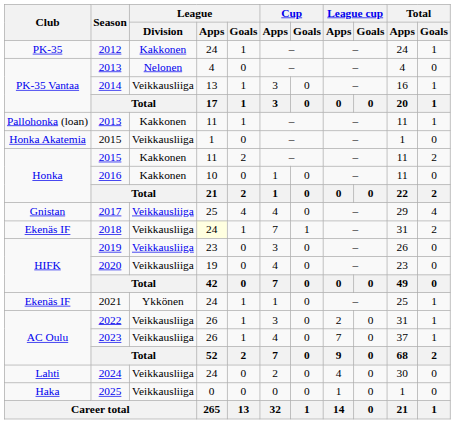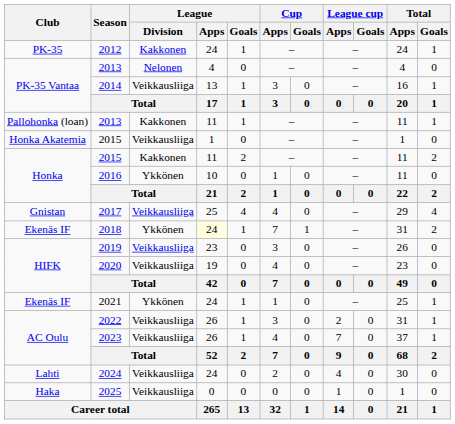 <table class="wikitable" style="text-align:center">
 <tr>
 <th rowspan="2">Club</th>
 <th rowspan="2">Season</th>
 <th colspan="3">League</th>
 <th colspan="2"><a href='#'>Cup</a></th>
 <th colspan="2"><a href='#'>League cup</a></th>
 <th colspan="2">Total</th>
 </tr>
 <tr>
 <th>Division</th>
 <th>Apps</th>
 <th>Goals</th>
 <th>Apps</th>
 <th>Goals</th>
 <th>Apps</th>
 <th>Goals</th>
 <th>Apps</th>
 <th>Goals</th>
 </tr>
 <tr>
 <td><a href='#'>PK-35</a></td>
 <td><a href='#'>2012</a></td>
 <td><a href='#'>Kakkonen</a></td>
 <td>24</td>
 <td>1</td>
 <td colspan=2>–</td>
 <td colspan=2>–</td>
 <td>24</td>
 <td>1</td>
 </tr>
 <tr>
 <td rowspan=3><a href='#'>PK-35 Vantaa</a></td>
 <td><a href='#'>2013</a></td>
 <td><a href='#'>Nelonen</a></td>
 <td>4</td>
 <td>0</td>
 <td colspan=2>–</td>
 <td colspan=2>–</td>
 <td>4</td>
 <td>0</td>
 </tr>
 <tr>
 <td><a href='#'>2014</a></td>
 <td>Veikkausliiga</td>
 <td>13</td>
 <td>1</td>
 <td>3</td>
 <td>0</td>
 <td colspan=2>–</td>
 <td>16</td>
 <td>1</td>
 </tr>
 <tr>
 <th colspan=2>Total</th>
 <th>17</th>
 <th>1</th>
 <th>3</th>
 <th>0</th>
 <th>0</th>
 <th>0</th>
 <th>20</th>
 <th>1</th>
 </tr>
 <tr>
 <td><a href='#'>Pallohonka</a> (loan)</td>
 <td><a href='#'>2013</a></td>
 <td>Kakkonen</td>
 <td>11</td>
 <td>1</td>
 <td colspan=2>–</td>
 <td colspan=2>–</td>
 <td>11</td>
 <td>1</td>
 </tr>
 <tr>
 <td><a href='#'>Honka Akatemia</a></td>
 <td>2015</td>
 <td>Veikkausliiga</td>
 <td>1</td>
 <td>0</td>
 <td colspan=2>–</td>
 <td colspan=2>–</td>
 <td>1</td>
 <td>0</td>
 </tr>
 <tr>
 <td rowspan=3><a href='#'>Honka</a></td>
 <td><a href='#'>2015</a></td>
 <td>Kakkonen</td>
 <td>11</td>
 <td>2</td>
 <td colspan=2>–</td>
 <td colspan=2>–</td>
 <td>11</td>
 <td>2</td>
 </tr>
 <tr>
 <td><a href='#'>2016</a></td>
-<td>Kakkonen</td>
+<td>Ykkönen</td>
 <td>10</td>
 <td>0</td>
 <td>1</td>
 <td>0</td>
 <td colspan=2>–</td>
 <td>11</td>
 <td>0</td>
 </tr>
 <tr>
 <th colspan=2>Total</th>
 <th>21</th>
 <th>2</th>
 <th>1</th>
 <th>0</th>
 <th>0</th>
 <th>0</th>
 <th>22</th>
 <th>2</th>
 </tr>
 <tr>
 <td><a href='#'>Gnistan</a></td>
 <td><a href='#'>2017</a></td>
 <td><a href='#'>Veikkausliiga</a></td>
 <td>25</td>
 <td>4</td>
 <td>4</td>
 <td>0</td>
 <td colspan=2>–</td>
 <td>29</td>
 <td>4</td>
 </tr>
 <tr>
 <td><a href='#'>Ekenäs IF</a></td>
 <td><a href='#'>2018</a></td>
-<td>Veikkausliiga</td>
+<td>Ykkönen</td>
 <td style="background: lightyellow;">24</td>
 <td>1</td>
 <td>7</td>
 <td>1</td>
 <td colspan=2>–</td>
 <td>31</td>
 <td>2</td>
 </tr>
 <tr>
 <td rowspan=3><a href='#'>HIFK</a></td>
 <td><a href='#'>2019</a></td>
 <td><a href='#'>Veikkausliiga</a></td>
 <td>23</td>
 <td>0</td>
 <td>3</td>
 <td>0</td>
 <td colspan=2>–</td>
 <td>26</td>
 <td>0</td>
 </tr>
 <tr>
 <td><a href='#'>2020</a></td>
 <td>Veikkausliiga</td>
 <td>19</td>
 <td>0</td>
 <td>4</td>
 <td>0</td>
 <td colspan=2>–</td>
 <td>23</td>
 <td>0</td>
 </tr>
 <tr>
 <th colspan=2>Total</th>
 <th>42</th>
 <th>0</th>
 <th>7</th>
 <th>0</th>
 <th>0</th>
 <th>0</th>
 <th>49</th>
 <th>0</th>
 </tr>
 <tr>
 <td><a href='#'>Ekenäs IF</a></td>
 <td>2021</td>
 <td>Ykkönen</td>
 <td>24</td>
 <td>1</td>
 <td>1</td>
 <td>0</td>
 <td colspan=2>–</td>
 <td>25</td>
 <td>1</td>
 </tr>
 <tr>
 <td rowspan=3><a href='#'>AC Oulu</a></td>
 <td><a href='#'>2022</a></td>
 <td>Veikkausliiga</td>
 <td>26</td>
 <td>1</td>
 <td>3</td>
 <td>0</td>
 <td>2</td>
 <td>0</td>
 <td>31</td>
 <td>1</td>
 </tr>
 <tr>
 <td><a href='#'>2023</a></td>
 <td>Veikkausliiga</td>
 <td>26</td>
 <td>1</td>
 <td>4</td>
 <td>0</td>
 <td>7</td>
 <td>0</td>
 <td>37</td>
 <td>1</td>
 </tr>
 <tr>
 <th colspan=2>Total</th>
 <th>52</th>
 <th>2</th>
 <th>7</th>
 <th>0</th>
 <th>9</th>
 <th>0</th>
 <th>68</th>
 <th>2</th>
 </tr>
 <tr>
 <td><a href='#'>Lahti</a></td>
 <td><a href='#'>2024</a></td>
 <td>Veikkausliiga</td>
 <td>24</td>
 <td>0</td>
 <td>2</td>
 <td>0</td>
 <td>4</td>
 <td>0</td>
 <td>30</td>
 <td>0</td>
 </tr>
 <tr>
 <td><a href='#'>Haka</a></td>
 <td><a href='#'>2025</a></td>
 <td>Veikkausliiga</td>
 <td>0</td>
 <td>0</td>
 <td>0</td>
 <td>0</td>
 <td>1</td>
 <td>0</td>
 <td>1</td>
 <td>0</td>
 </tr>
 <tr>
 <th colspan="3">Career total</th>
 <th>265</th>
 <th>13</th>
 <th>32</th>
 <th>1</th>
 <th>14</th>
 <th>0</th>
 <th>21</th>
 <th>1</th>
 </tr>
 </table>
